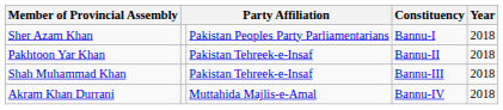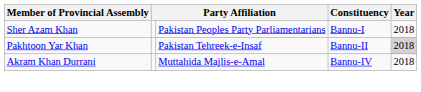 <table class="wikitable sortable">
 <tr>
 <th>Member of Provincial Assembly</th>
 <th colspan="2">Party Affiliation</th>
 <th>Constituency</th>
 <th>Year</th>
 </tr>
 <tr>
 <td><a href='#'>Sher Azam Khan</a></td>
 <td bgcolor=></td>
 <td><a href='#'>Pakistan Peoples Party Parliamentarians</a></td>
 <td><a href='#'>Bannu-I</a></td>
 <td>2018</td>
 </tr>
 <tr>
 <td><a href='#'>Pakhtoon Yar Khan</a></td>
 <td bgcolor=></td>
 <td><a href='#'>Pakistan Tehreek-e-Insaf</a></td>
 <td><a href='#'>Bannu-II</a></td>
-<td>2018</td>
-</tr>
-<tr>
-<td><a href='#'>Shah Muhammad Khan</a></td>
-<td bgcolor=></td>
-<td><a href='#'>Pakistan Tehreek-e-Insaf</a></td>
-<td><a href='#'>Bannu-III</a></td>
-<td>2018</td>
+<td style="background: lightgrey;">2018</td>
 </tr>
 <tr>
 <td><a href='#'>Akram Khan Durrani</a></td>
 <td bgcolor=></td>
 <td><a href='#'>Muttahida Majlis-e-Amal</a></td>
 <td><a href='#'>Bannu-IV</a></td>
 <td>2018</td>
 </tr>
 </table>
